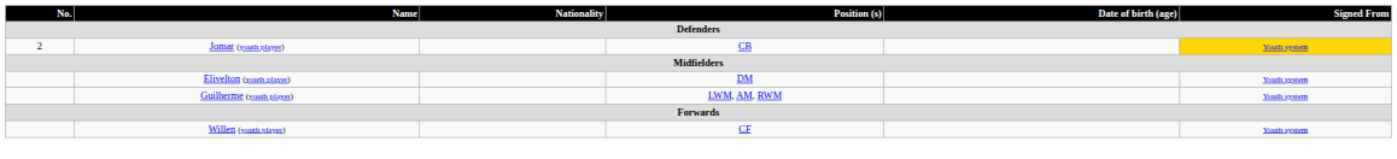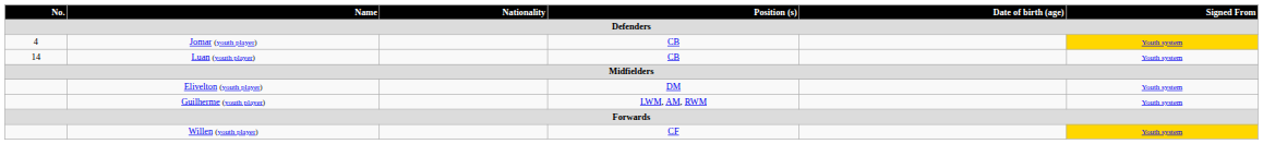 <table class="wikitable"  style="text-align:center; font-size:85%; width:95%;">
 <tr>
 <th style="background:black; color:white; text-align:right;">No.</th>
 <th style="background:black; color:white; text-align:right;">Name</th>
 <th style="background:black; color:white; text-align:right;">Nationality</th>
 <th style="background:black; color:white; text-align:right;">Position (s)</th>
 <th style="background:black; color:white; text-align:right;">Date of birth (age)</th>
 <th style="background:black; color:white; text-align:right;">Signed From</th>
 </tr>
 <tr>
 <th colspan="6"  style="background:#dcdcdc; text-align:center;">Defenders</th>
 </tr>
 <tr>
-<td>2</td>
+<td>4</td>
 <td><a href='#'>Jomar</a> <small>(<a href='#'>youth player</a>)</small></td>
 <td></td>
 <td><a href='#'>CB</a></td>
 <td></td>
 <td style="background: gold;"><small><a href='#'>Youth system</a></small></td>
+</tr>
+<tr>
+<td>14</td>
+<td><a href='#'>Luan</a> <small>(<a href='#'>youth player</a>)</small></td>
+<td></td>
+<td><a href='#'>CB</a></td>
+<td></td>
+<td><small><a href='#'>Youth system</a></small></td>
 </tr>
 <tr>
 <th colspan="6"  style="background:#dcdcdc; text-align:center;">Midfielders</th>
 </tr>
 <tr>
 <td></td>
 <td><a href='#'>Elivelton</a> <small>(<a href='#'>youth player</a>)</small></td>
 <td></td>
 <td><a href='#'>DM</a></td>
 <td></td>
 <td><small><a href='#'>Youth system</a></small></td>
 </tr>
 <tr>
 <td></td>
 <td><a href='#'>Guilherme</a> <small>(<a href='#'>youth player</a>)</small></td>
 <td></td>
 <td><a href='#'>LWM</a>, <a href='#'>AM</a>, <a href='#'>RWM</a></td>
 <td></td>
 <td><small><a href='#'>Youth system</a></small></td>
 </tr>
 <tr>
 <th colspan="6"  style="background:#dcdcdc; text-align:center;">Forwards</th>
 </tr>
 <tr>
 <td></td>
 <td><a href='#'>Willen</a> <small>(<a href='#'>youth player</a>)</small></td>
 <td></td>
 <td><a href='#'>CF</a></td>
 <td></td>
-<td><small><a href='#'>Youth system</a></small></td>
+<td style="background: gold;"><small><a href='#'>Youth system</a></small></td>
 </tr>
 </table>
